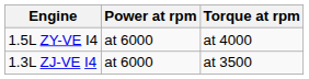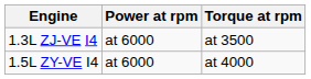 <table class="wikitable">
 <tr>
 <th>Engine</th>
 <th>Power at rpm</th>
 <th>Torque at rpm</th>
 </tr>
 <tr>
+<td>1.3L <a href='#'>ZJ-VE</a> <a href='#'>I4</a></td>
+<td> at 6000</td>
+<td> at 3500</td>
+</tr>
+<tr>
 <td>1.5L <a href='#'>ZY-VE</a> I4</td>
 <td> at 6000</td>
 <td> at 4000</td>
 </tr>
-<tr>
-<td>1.3L <a href='#'>ZJ-VE</a> <a href='#'>I4</a></td>
-<td> at 6000</td>
-<td> at 3500</td>
-</tr>
 </table>
